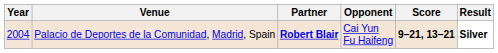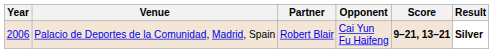 <table class="sortable wikitable" style="font-size: 90%;">
 <tr>
 <th>Year</th>
 <th>Venue</th>
 <th>Partner</th>
 <th>Opponent</th>
 <th>Score</th>
 <th>Result</th>
 </tr>
 <tr style="background:#F3E6D7">
-<td align="center"><a href='#'>2004</a></td>
+<td align="center"><a href='#'>2006</a></td>
 <td align="left"><a href='#'>Palacio de Deportes de la Comunidad</a>, <a href='#'>Madrid</a>, Spain</td>
-<td align="left"><strong> <a href='#'>Robert Blair</a></strong></td>
+<td align="left"> <a href='#'>Robert Blair</a></td>
 <td align="left"> <a href='#'>Cai Yun</a><br> <a href='#'>Fu Haifeng</a></td>
 <td align="left"><strong>9–21, 13–21</strong></td>
 <td style="text-align:left; background:white"> <strong>Silver</strong></td>
 </tr>
 </table>
